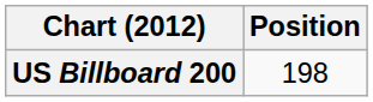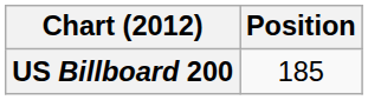 <table class="wikitable plainrowheaders" style="text-align:center">
 <tr>
 <th scope="col">Chart (2012)</th>
 <th scope="col">Position</th>
 </tr>
 <tr>
 <th scope="row">US <em>Billboard</em> 200</th>
-<td>198</td>
+<td>185</td>
 </tr>
 </table>
